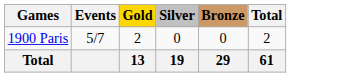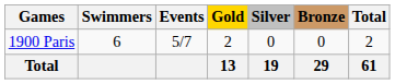 <table class="wikitable sortable" style="text-align:center">
 <tr>
 <th>Games</th>
+<th>Swimmers</th>
 <th>Events</th>
 <th style="background-color:gold;">Gold</th>
 <th style="background-color:silver;">Silver</th>
 <th style="background-color:#c96;">Bronze</th>
 <th>Total</th>
 </tr>
 <tr>
 <td align=left><a href='#'>1900 Paris</a></td>
+<td>6</td>
 <td>5/7</td>
 <td>2</td>
 <td>0</td>
 <td>0</td>
 <td>2</td>
 </tr>
 <tr>
 <th>Total</th>
 <th></th>
+<th></th>
 <th>13</th>
 <th>19</th>
 <th>29</th>
 <th>61</th>
 </tr>
 </table>
